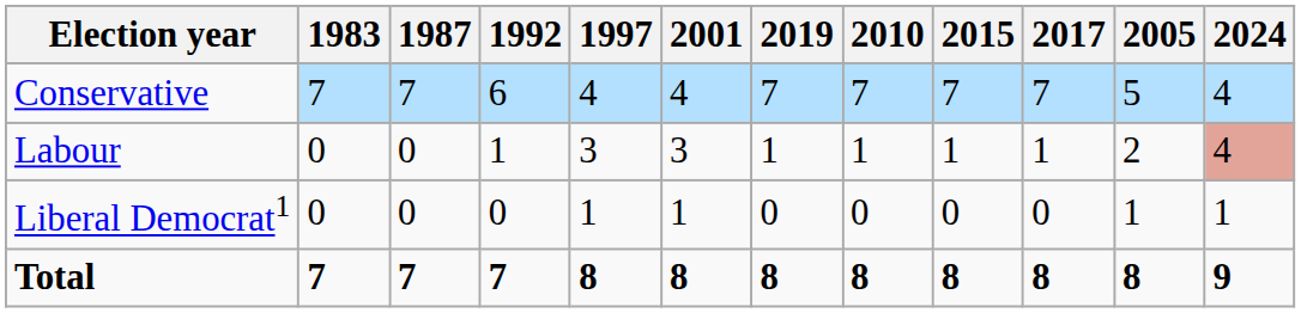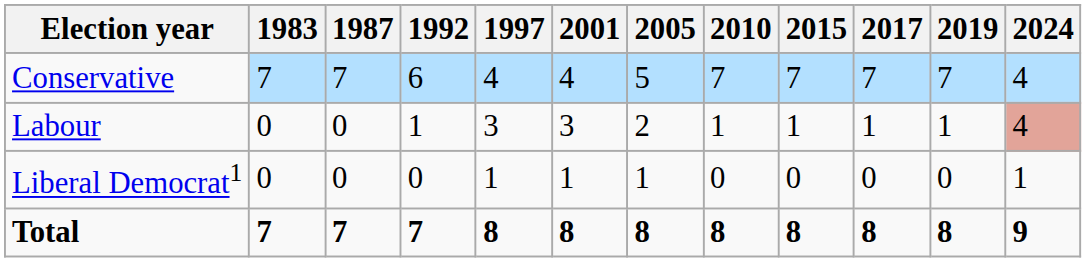 <table class="wikitable">
 <tr>
 <th>Election year</th>
 <th>1983</th>
 <th>1987</th>
 <th>1992</th>
 <th>1997</th>
 <th>2001</th>
-<th>2019</th>
+<th>2005</th>
 <th>2010</th>
 <th>2015</th>
 <th>2017</th>
-<th>2005</th>
+<th>2019</th>
 <th>2024</th>
 </tr>
 <tr>
 <td><a href='#'>Conservative</a></td>
 <td style="background:#B3E0FF">7</td>
 <td style="background:#B3E0FF">7</td>
 <td style="background:#B3E0FF">6</td>
 <td style="background:#B3E0FF">4</td>
 <td style="background:#B3E0FF">4</td>
+<td style="background:#B3E0FF">5</td>
 <td style="background:#B3E0FF">7</td>
 <td style="background:#B3E0FF">7</td>
 <td style="background:#B3E0FF">7</td>
 <td style="background:#B3E0FF">7</td>
-<td style="background:#B3E0FF">5</td>
 <td style="background:#B3E0FF">4</td>
 </tr>
 <tr>
 <td><a href='#'>Labour</a></td>
 <td>0</td>
 <td>0</td>
 <td>1</td>
 <td>3</td>
 <td>3</td>
+<td>2</td>
 <td>1</td>
 <td>1</td>
 <td>1</td>
 <td>1</td>
-<td>2</td>
 <td style="background-color:#e2a499;">4</td>
 </tr>
 <tr>
 <td><a href='#'>Liberal Democrat</a><sup>1</sup></td>
 <td>0</td>
 <td>0</td>
 <td>0</td>
 <td>1</td>
 <td>1</td>
+<td>1</td>
 <td>0</td>
 <td>0</td>
 <td>0</td>
 <td>0</td>
-<td>1</td>
 <td>1</td>
 </tr>
 <tr>
 <td><strong>Total</strong></td>
 <td><strong>7</strong></td>
 <td><strong>7</strong></td>
 <td><strong>7</strong></td>
 <td><strong>8</strong></td>
 <td><strong>8</strong></td>
 <td><strong>8</strong></td>
 <td><strong>8</strong></td>
 <td><strong>8</strong></td>
 <td><strong>8</strong></td>
 <td><strong>8</strong></td>
 <td><strong>9</strong></td>
 </tr>
 </table>
